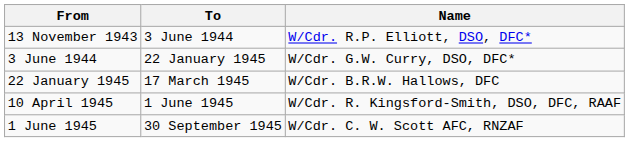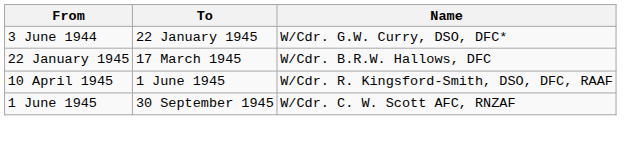 <table class="wikitable">
 <tr>
 <th>From</th>
 <th>To</th>
 <th>Name</th>
-</tr>
-<tr>
-<td>13 November 1943</td>
-<td>3 June 1944</td>
-<td><a href='#'>W/Cdr.</a> R.P. Elliott, <a href='#'>DSO</a>, <a href='#'>DFC*</a></td>
 </tr>
 <tr>
 <td>3 June 1944</td>
 <td>22 January 1945</td>
 <td>W/Cdr. G.W. Curry, DSO, DFC*</td>
 </tr>
 <tr>
 <td>22 January 1945</td>
 <td>17 March 1945</td>
 <td>W/Cdr. B.R.W. Hallows, DFC</td>
 </tr>
 <tr>
 <td>10 April 1945</td>
 <td>1 June 1945</td>
 <td>W/Cdr. R. Kingsford-Smith, DSO, DFC, RAAF</td>
 </tr>
 <tr>
 <td>1 June 1945</td>
 <td>30 September 1945</td>
 <td>W/Cdr. C. W. Scott AFC, RNZAF</td>
 </tr>
 </table>
